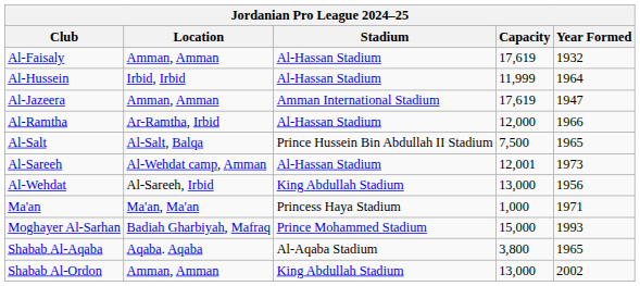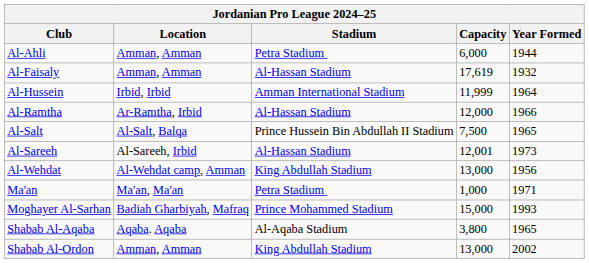 <table class="wikitable">
 <tr>
 <th colspan="5">Jordanian Pro League 2024–25</th>
 </tr>
 <tr>
 <th>Club</th>
 <th>Location</th>
 <th>Stadium</th>
 <th>Capacity</th>
 <th>Year Formed</th>
 </tr>
 <tr style="vertical-align:top;">
+<td><a href='#'>Al-Ahli</a></td>
+<td><a href='#'>Amman</a>, <a href='#'>Amman</a></td>
+<td><a href='#'>Petra Stadium </a></td>
+<td>6,000</td>
+<td>1944</td>
+</tr>
+<tr style="vertical-align:top;">
 <td><a href='#'>Al-Faisaly</a></td>
 <td><a href='#'>Amman</a>, <a href='#'>Amman</a></td>
 <td><a href='#'>Al-Hassan Stadium</a></td>
 <td>17,619</td>
 <td>1932</td>
 </tr>
 <tr style="vertical-align:top;">
 <td><a href='#'>Al-Hussein</a></td>
 <td><a href='#'>Irbid</a>, <a href='#'>Irbid</a></td>
-<td><a href='#'>Al-Hassan Stadium</a></td>
+<td><a href='#'>Amman International Stadium</a></td>
 <td>11,999</td>
 <td>1964</td>
-</tr>
-<tr style="vertical-align:top;">
-<td><a href='#'>Al-Jazeera</a></td>
-<td><a href='#'>Amman</a>, <a href='#'>Amman</a></td>
-<td><a href='#'>Amman International Stadium</a></td>
-<td>17,619</td>
-<td>1947</td>
 </tr>
 <tr style="vertical-align:top;">
 <td><a href='#'>Al-Ramtha</a></td>
 <td><a href='#'>Ar-Ramtha</a>, <a href='#'>Irbid</a></td>
 <td><a href='#'>Al-Hassan Stadium</a></td>
 <td>12,000</td>
 <td>1966</td>
 </tr>
 <tr style="vertical-align:top;">
 <td><a href='#'>Al-Salt</a></td>
 <td><a href='#'>Al-Salt</a>, <a href='#'>Balqa</a></td>
 <td>Prince Hussein Bin Abdullah II Stadium</td>
 <td>7,500</td>
 <td>1965</td>
 </tr>
 <tr style="vertical-align:top;">
 <td><a href='#'>Al-Sareeh</a></td>
-<td><a href='#'>Al-Wehdat camp</a>, <a href='#'>Amman</a></td>
+<td>Al-Sareeh, <a href='#'>Irbid</a></td>
 <td><a href='#'>Al-Hassan Stadium</a></td>
 <td>12,001</td>
 <td>1973</td>
 </tr>
 <tr style="vertical-align:top;">
 <td><a href='#'>Al-Wehdat</a></td>
-<td>Al-Sareeh, <a href='#'>Irbid</a></td>
+<td><a href='#'>Al-Wehdat camp</a>, <a href='#'>Amman</a></td>
 <td><a href='#'>King Abdullah Stadium</a></td>
 <td>13,000</td>
 <td>1956</td>
 </tr>
 <tr style="vertical-align:top;">
 <td><a href='#'>Ma'an</a></td>
 <td><a href='#'>Ma'an</a>, <a href='#'>Ma'an</a></td>
-<td>Princess Haya Stadium</td>
+<td><a href='#'>Petra Stadium </a></td>
 <td>1,000</td>
 <td>1971</td>
 </tr>
 <tr style="vertical-align:top;">
 <td><a href='#'>Moghayer Al-Sarhan</a></td>
 <td><a href='#'>Badiah Gharbiyah</a>, <a href='#'>Mafraq</a></td>
 <td><a href='#'>Prince Mohammed Stadium</a></td>
 <td>15,000</td>
 <td>1993</td>
 </tr>
 <tr style="vertical-align:top;">
 <td><a href='#'>Shabab Al-Aqaba</a></td>
 <td><a href='#'>Aqaba</a>. <a href='#'>Aqaba</a></td>
 <td>Al-Aqaba Stadium</td>
 <td>3,800</td>
 <td>1965</td>
 </tr>
 <tr style="vertical-align:top;">
 <td><a href='#'>Shabab Al-Ordon</a></td>
 <td><a href='#'>Amman</a>, <a href='#'>Amman</a></td>
 <td><a href='#'>King Abdullah Stadium</a></td>
 <td>13,000</td>
 <td>2002</td>
 </tr>
 </table>
